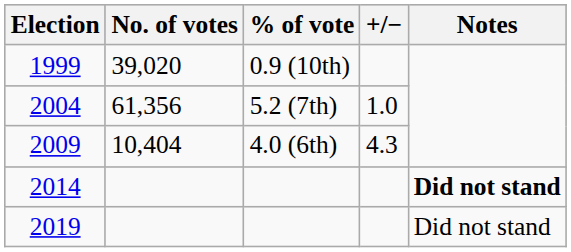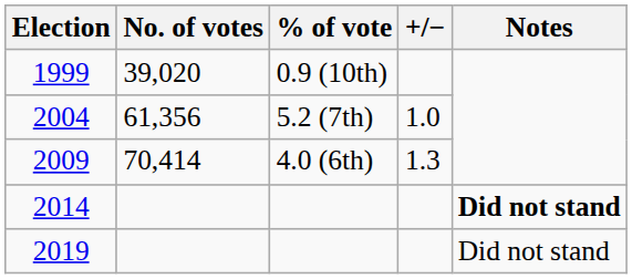 <table class="sortable wikitable">
 <tr>
 <th>Election</th>
 <th>No. of votes</th>
 <th>% of vote</th>
 <th>+/−</th>
 <th>Notes</th>
 </tr>
 <tr>
 <td align=center><a href='#'>1999</a></td>
 <td>39,020</td>
 <td>0.9 (10th)</td>
 <td></td>
 </tr>
 <tr>
 <td align=center><a href='#'>2004</a></td>
 <td>61,356</td>
 <td>5.2 (7th)</td>
 <td> 1.0</td>
 </tr>
 <tr>
 <td align=center><a href='#'>2009</a></td>
-<td>10,404</td>
+<td>70,414</td>
 <td>4.0 (6th)</td>
-<td> 4.3</td>
+<td> 1.3</td>
 </tr>
 <tr>
 <td align=center><a href='#'>2014</a></td>
 <td></td>
 <td></td>
 <td></td>
 <td><strong>Did not stand</strong></td>
 </tr>
 <tr>
 <td align=center><a href='#'>2019</a></td>
 <td></td>
 <td></td>
 <td></td>
 <td>Did not stand</td>
 </tr>
 </table>
